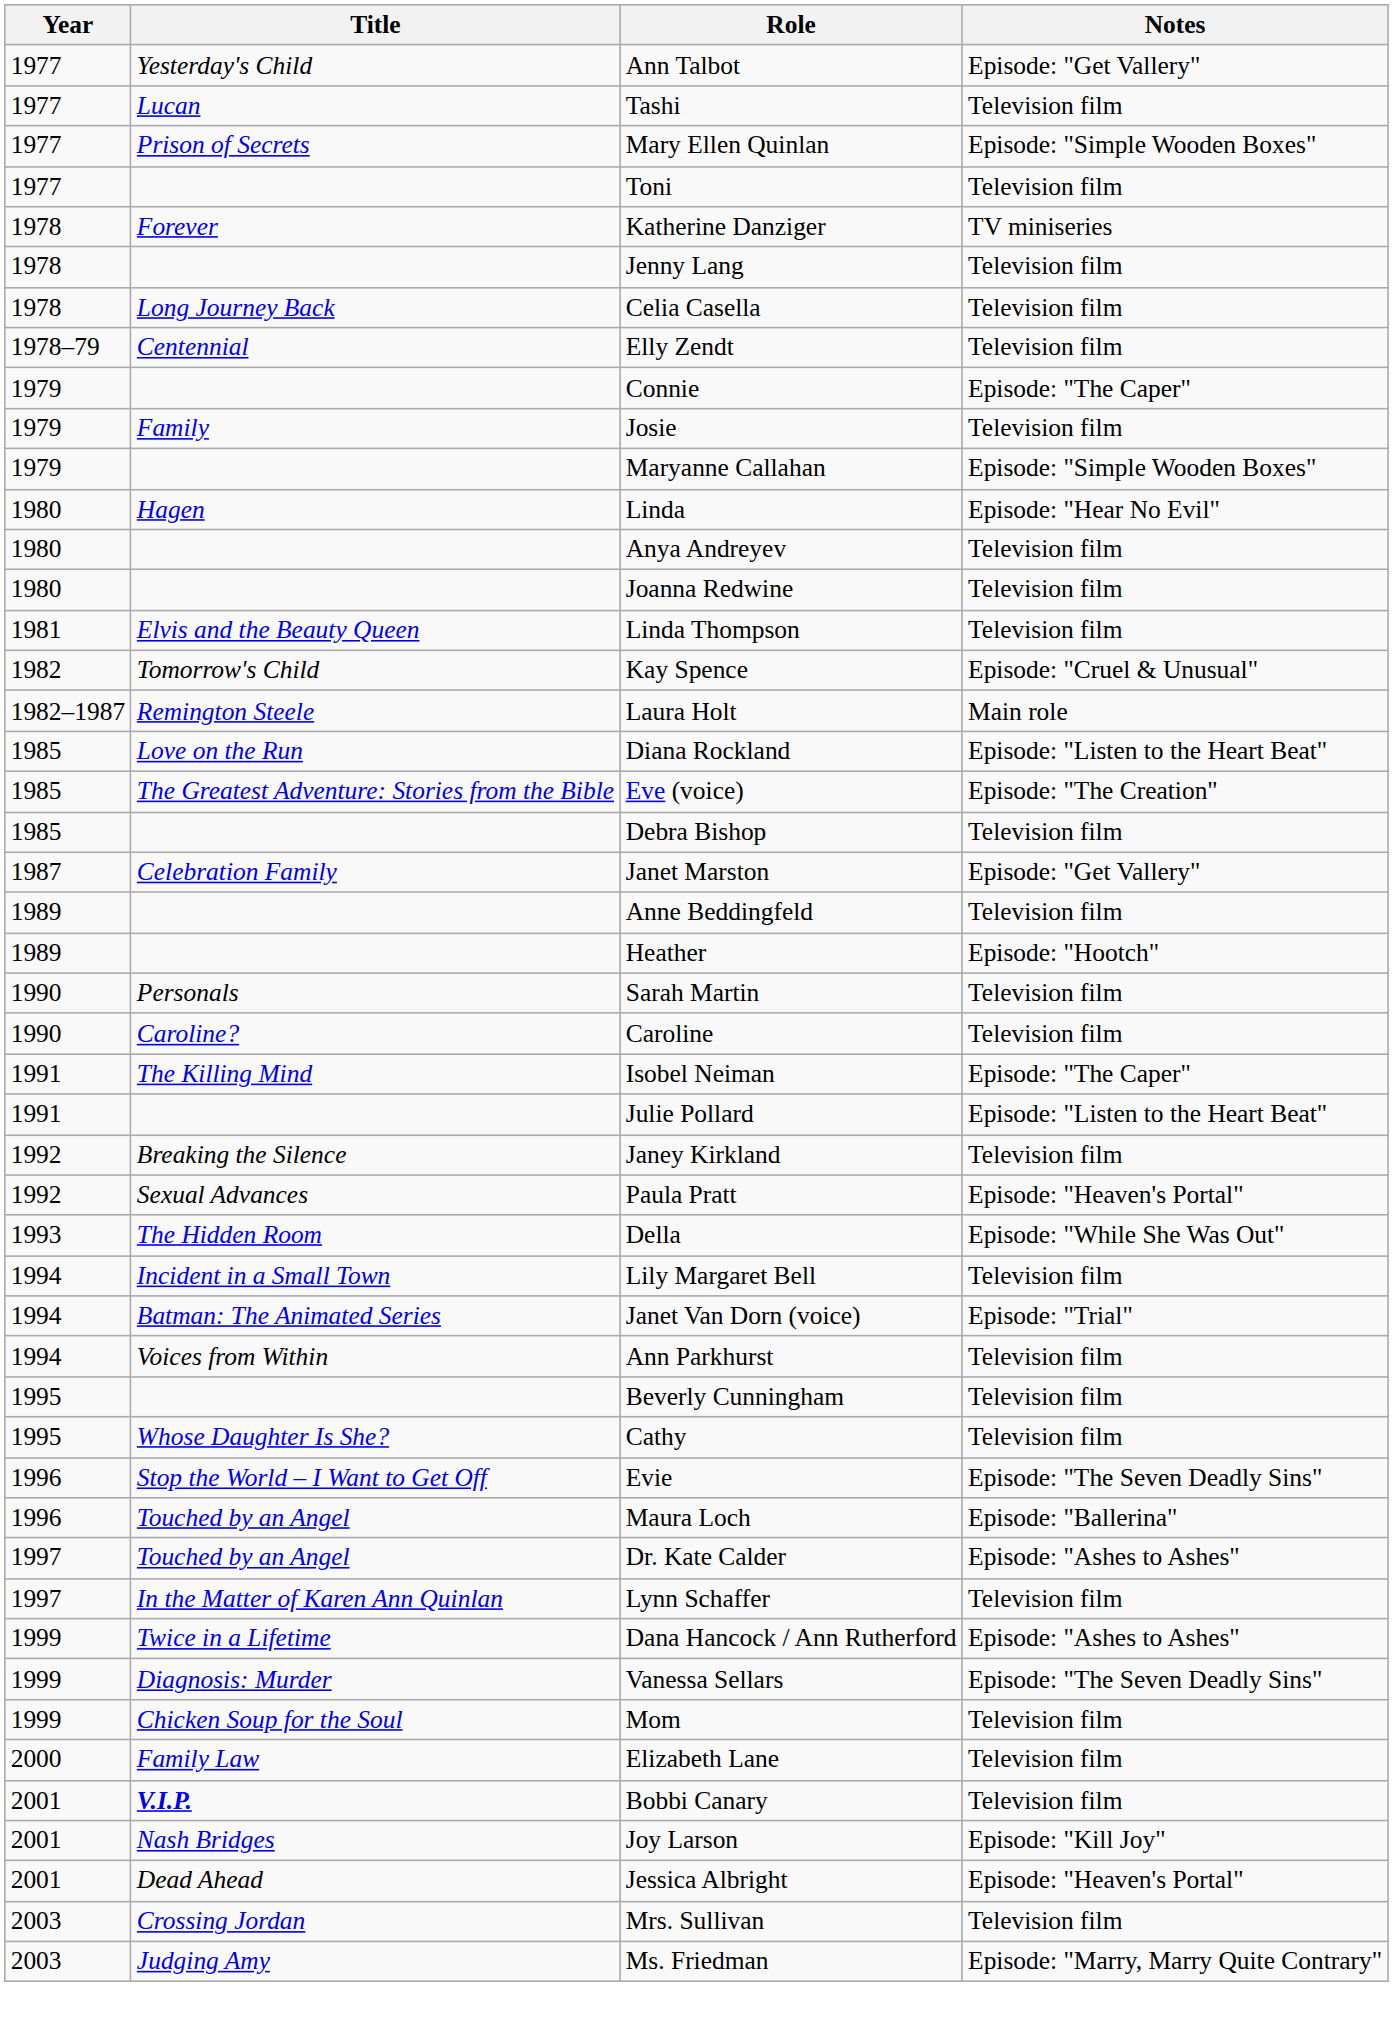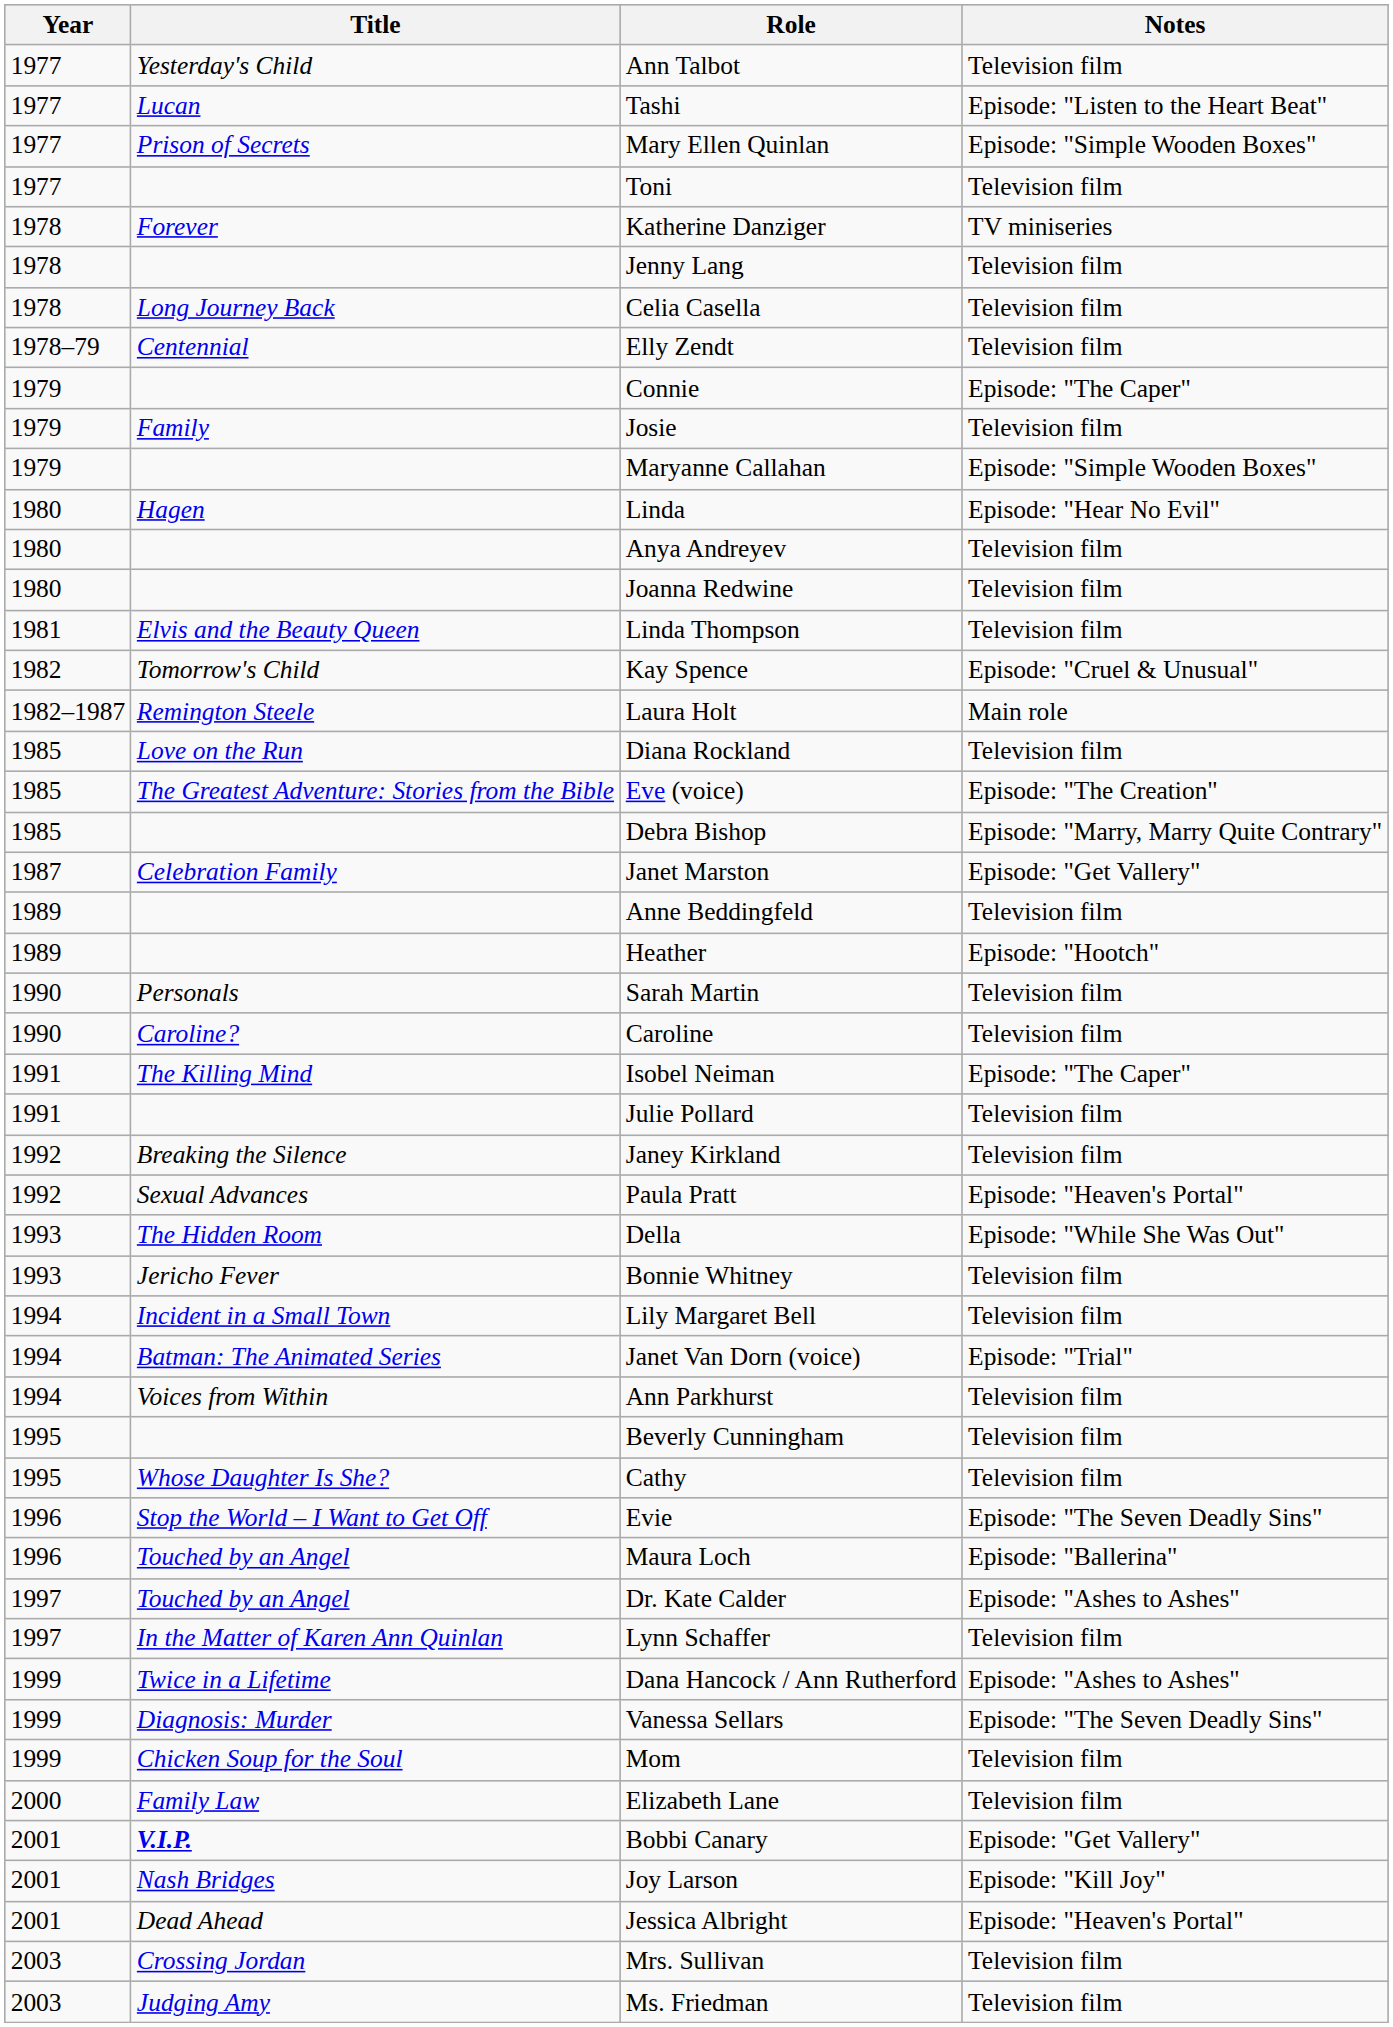 <table class="wikitable sortable">
 <tr>
 <th>Year</th>
 <th>Title</th>
 <th>Role</th>
 <th class="unsortable">Notes</th>
 </tr>
 <tr>
 <td>1977</td>
 <td><em>Yesterday's Child</em></td>
 <td>Ann Talbot</td>
-<td>Episode: "Get Vallery"</td>
+<td>Television film</td>
 </tr>
 <tr>
 <td>1977</td>
 <td><em><a href='#'>Lucan</a></em></td>
 <td>Tashi</td>
-<td>Television film</td>
+<td>Episode: "Listen to the Heart Beat"</td>
 </tr>
 <tr>
 <td>1977</td>
 <td><em><a href='#'>Prison of Secrets</a></em></td>
 <td>Mary Ellen Quinlan</td>
 <td>Episode: "Simple Wooden Boxes"</td>
 </tr>
 <tr>
 <td>1977</td>
 <td><em></em></td>
 <td>Toni</td>
 <td>Television film</td>
 </tr>
 <tr>
 <td>1978</td>
 <td><em><a href='#'>Forever</a></em></td>
 <td>Katherine Danziger</td>
 <td>TV miniseries</td>
 </tr>
 <tr>
 <td>1978</td>
 <td><em></em></td>
 <td>Jenny Lang</td>
 <td>Television film</td>
 </tr>
 <tr>
 <td>1978</td>
 <td><em><a href='#'>Long Journey Back</a></em></td>
 <td>Celia Casella</td>
 <td>Television film</td>
 </tr>
 <tr>
 <td>1978–79</td>
 <td><em><a href='#'>Centennial</a></em></td>
 <td>Elly Zendt</td>
 <td>Television film</td>
 </tr>
 <tr>
 <td>1979</td>
 <td><em></em></td>
 <td>Connie</td>
 <td>Episode: "The Caper"</td>
 </tr>
 <tr>
 <td>1979</td>
 <td><em><a href='#'>Family</a></em></td>
 <td>Josie</td>
 <td>Television film</td>
 </tr>
 <tr>
 <td>1979</td>
 <td><em></em></td>
 <td>Maryanne Callahan</td>
 <td>Episode: "Simple Wooden Boxes"</td>
 </tr>
 <tr>
 <td>1980</td>
 <td><em><a href='#'>Hagen</a></em></td>
 <td>Linda</td>
 <td>Episode: "Hear No Evil"</td>
 </tr>
 <tr>
 <td>1980</td>
 <td><em></em></td>
 <td>Anya Andreyev</td>
 <td>Television film</td>
 </tr>
 <tr>
 <td>1980</td>
 <td><em></em></td>
 <td>Joanna Redwine</td>
 <td>Television film</td>
 </tr>
 <tr>
 <td>1981</td>
 <td><em><a href='#'>Elvis and the Beauty Queen</a></em></td>
 <td>Linda Thompson</td>
 <td>Television film</td>
 </tr>
 <tr>
 <td>1982</td>
 <td><em>Tomorrow's Child</em></td>
 <td>Kay Spence</td>
 <td>Episode: "Cruel & Unusual"</td>
 </tr>
 <tr>
 <td>1982–1987</td>
 <td><em><a href='#'>Remington Steele</a></em></td>
 <td>Laura Holt</td>
 <td>Main role</td>
 </tr>
 <tr>
 <td>1985</td>
 <td><em><a href='#'>Love on the Run</a></em></td>
 <td>Diana Rockland</td>
-<td>Episode: "Listen to the Heart Beat"</td>
+<td>Television film</td>
 </tr>
 <tr>
 <td>1985</td>
 <td><em><a href='#'>The Greatest Adventure: Stories from the Bible</a></em></td>
 <td><a href='#'>Eve</a> (voice)</td>
 <td>Episode: "The Creation"</td>
 </tr>
 <tr>
 <td>1985</td>
 <td><em></em></td>
 <td>Debra Bishop</td>
-<td>Television film</td>
+<td>Episode: "Marry, Marry Quite Contrary"</td>
 </tr>
 <tr>
 <td>1987</td>
 <td><em><a href='#'>Celebration Family</a></em></td>
 <td>Janet Marston</td>
 <td>Episode: "Get Vallery"</td>
 </tr>
 <tr>
 <td>1989</td>
 <td><em></em></td>
 <td>Anne Beddingfeld</td>
 <td>Television film</td>
 </tr>
 <tr>
 <td>1989</td>
 <td><em></em></td>
 <td>Heather</td>
 <td>Episode: "Hootch"</td>
 </tr>
 <tr>
 <td>1990</td>
 <td><em>Personals</em></td>
 <td>Sarah Martin</td>
 <td>Television film</td>
 </tr>
 <tr>
 <td>1990</td>
 <td><em><a href='#'>Caroline?</a></em></td>
 <td>Caroline</td>
 <td>Television film</td>
 </tr>
 <tr>
 <td>1991</td>
 <td><em><a href='#'>The Killing Mind</a></em></td>
 <td>Isobel Neiman</td>
 <td>Episode: "The Caper"</td>
 </tr>
 <tr>
 <td>1991</td>
 <td><em></em></td>
 <td>Julie Pollard</td>
-<td>Episode: "Listen to the Heart Beat"</td>
+<td>Television film</td>
 </tr>
 <tr>
 <td>1992</td>
 <td><em>Breaking the Silence</em></td>
 <td>Janey Kirkland</td>
 <td>Television film</td>
 </tr>
 <tr>
 <td>1992</td>
 <td><em>Sexual Advances</em></td>
 <td>Paula Pratt</td>
 <td>Episode: "Heaven's Portal"</td>
 </tr>
 <tr>
 <td>1993</td>
 <td><em><a href='#'>The Hidden Room</a></em></td>
 <td>Della</td>
 <td>Episode: "While She Was Out"</td>
+</tr>
+<tr>
+<td>1993</td>
+<td><em>Jericho Fever</em></td>
+<td>Bonnie Whitney</td>
+<td>Television film</td>
 </tr>
 <tr>
 <td>1994</td>
 <td><em><a href='#'>Incident in a Small Town</a></em></td>
 <td>Lily Margaret Bell</td>
 <td>Television film</td>
 </tr>
 <tr>
 <td>1994</td>
 <td><em><a href='#'>Batman: The Animated Series</a></em></td>
 <td>Janet Van Dorn (voice)</td>
 <td>Episode: "Trial"</td>
 </tr>
 <tr>
 <td>1994</td>
 <td><em>Voices from Within</em></td>
 <td>Ann Parkhurst</td>
 <td>Television film</td>
 </tr>
 <tr>
 <td>1995</td>
 <td><em></em></td>
 <td>Beverly Cunningham</td>
 <td>Television film</td>
 </tr>
 <tr>
 <td>1995</td>
 <td><em><a href='#'>Whose Daughter Is She?</a></em></td>
 <td>Cathy</td>
 <td>Television film</td>
 </tr>
 <tr>
 <td>1996</td>
 <td><em><a href='#'>Stop the World – I Want to Get Off</a></em></td>
 <td>Evie</td>
 <td>Episode: "The Seven Deadly Sins"</td>
 </tr>
 <tr>
 <td>1996</td>
 <td><em><a href='#'>Touched by an Angel</a></em></td>
 <td>Maura Loch</td>
 <td>Episode: "Ballerina"</td>
 </tr>
 <tr>
 <td>1997</td>
 <td><em><a href='#'>Touched by an Angel</a></em></td>
 <td>Dr. Kate Calder</td>
 <td>Episode: "Ashes to Ashes"</td>
 </tr>
 <tr>
 <td>1997</td>
 <td><em><a href='#'>In the Matter of Karen Ann Quinlan</a></em></td>
 <td>Lynn Schaffer</td>
 <td>Television film</td>
 </tr>
 <tr>
 <td>1999</td>
 <td><em><a href='#'>Twice in a Lifetime</a></em></td>
 <td>Dana Hancock / Ann Rutherford</td>
 <td>Episode: "Ashes to Ashes"</td>
 </tr>
 <tr>
 <td>1999</td>
 <td><em><a href='#'>Diagnosis: Murder</a></em></td>
 <td>Vanessa Sellars</td>
 <td>Episode: "The Seven Deadly Sins"</td>
 </tr>
 <tr>
 <td>1999</td>
 <td><em><a href='#'>Chicken Soup for the Soul</a></em></td>
 <td>Mom</td>
 <td>Television film</td>
 </tr>
 <tr>
 <td>2000</td>
 <td><em><a href='#'>Family Law</a></em></td>
 <td>Elizabeth Lane</td>
 <td>Television film</td>
 </tr>
 <tr>
 <td>2001</td>
 <td><strong><em><a href='#'>V.I.P.</a></em></strong></td>
 <td>Bobbi Canary</td>
-<td>Television film</td>
+<td>Episode: "Get Vallery"</td>
 </tr>
 <tr>
 <td>2001</td>
 <td><em><a href='#'>Nash Bridges</a></em></td>
 <td>Joy Larson</td>
 <td>Episode: "Kill Joy"</td>
 </tr>
 <tr>
 <td>2001</td>
 <td><em>Dead Ahead</em></td>
 <td>Jessica Albright</td>
 <td>Episode: "Heaven's Portal"</td>
 </tr>
 <tr>
 <td>2003</td>
 <td><em><a href='#'>Crossing Jordan</a></em></td>
 <td>Mrs. Sullivan</td>
 <td>Television film</td>
 </tr>
 <tr>
 <td>2003</td>
 <td><em><a href='#'>Judging Amy</a></em></td>
 <td>Ms. Friedman</td>
-<td>Episode: "Marry, Marry Quite Contrary"</td>
+<td>Television film</td>
 </tr>
 </table>
